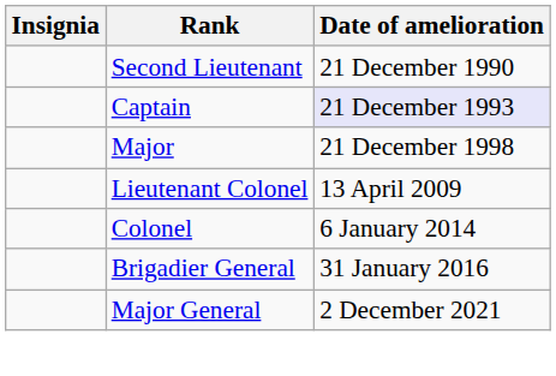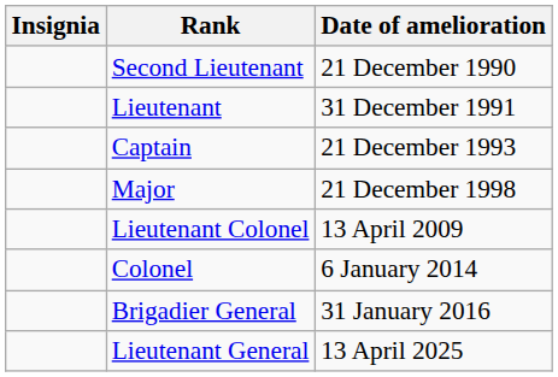 <table class="wikitable">
 <tr>
 <th>Insignia</th>
 <th>Rank</th>
 <th>Date of amelioration</th>
 </tr>
 <tr>
 <td></td>
 <td><a href='#'>Second Lieutenant</a></td>
 <td>21 December 1990</td>
 </tr>
 <tr>
 <td></td>
+<td><a href='#'>Lieutenant</a></td>
+<td>31 December 1991</td>
+</tr>
+<tr>
+<td></td>
 <td><a href='#'>Captain</a></td>
-<td style="background: lavender;">21 December 1993</td>
+<td>21 December 1993</td>
 </tr>
 <tr>
 <td></td>
 <td><a href='#'>Major</a></td>
 <td>21 December 1998</td>
 </tr>
 <tr>
 <td></td>
 <td><a href='#'>Lieutenant Colonel</a></td>
 <td>13 April 2009</td>
 </tr>
 <tr>
 <td></td>
 <td><a href='#'>Colonel</a></td>
 <td>6 January 2014</td>
 </tr>
 <tr>
 <td><br></td>
 <td><a href='#'>Brigadier General</a></td>
 <td>31 January 2016</td>
 </tr>
 <tr>
 <td><br></td>
-<td><a href='#'>Major General</a></td>
-<td>2 December 2021</td>
+<td><a href='#'>Lieutenant General</a></td>
+<td>13 April 2025</td>
 </tr>
 </table>
